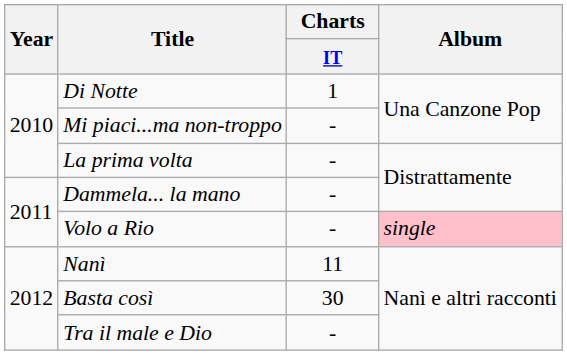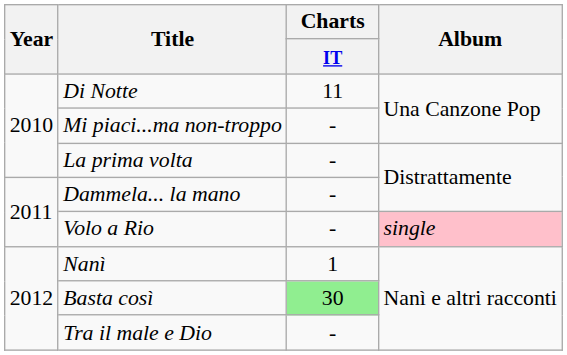 <table class="wikitable">
 <tr>
 <th rowspan="2" style="text-align:center;">Year</th>
 <th rowspan="2" style="text-align:center;">Title</th>
 <th style="text-align:center;">Charts</th>
 <th rowspan="2" style="text-align:center;">Album</th>
 </tr>
 <tr>
 <th width="60"><small><a href='#'>IT</a></small></th>
 </tr>
 <tr>
 <td rowspan="3">2010</td>
 <td><em>Di Notte</em></td>
-<td style="text-align:center;">1</td>
+<td style="text-align:center;">11</td>
 <td rowspan="2">Una Canzone Pop</td>
 </tr>
 <tr>
 <td><em>Mi piaci...ma non-troppo</em></td>
 <td style="text-align:center;">-</td>
 </tr>
 <tr>
 <td><em>La prima volta</em></td>
 <td style="text-align:center;">-</td>
 <td rowspan="2">Distrattamente</td>
 </tr>
 <tr>
 <td rowspan="2">2011</td>
 <td><em>Dammela... la mano</em></td>
 <td style="text-align:center;">-</td>
 </tr>
 <tr>
 <td><em>Volo a Rio</em></td>
 <td style="text-align:center;">-</td>
 <td style="background: pink;"><em>single</em></td>
 </tr>
 <tr>
 <td rowspan="3">2012</td>
 <td><em>Nanì</em></td>
-<td style="text-align:center;">11</td>
+<td style="text-align:center;">1</td>
 <td rowspan="3">Nanì e altri racconti</td>
 </tr>
 <tr>
 <td><em>Basta così</em></td>
-<td style="text-align:center;">30</td>
+<td style="background: lightgreen; text-align:center;">30</td>
 </tr>
 <tr>
 <td><em>Tra il male e Dio</em></td>
 <td style="text-align:center;">-</td>
 </tr>
 </table>
